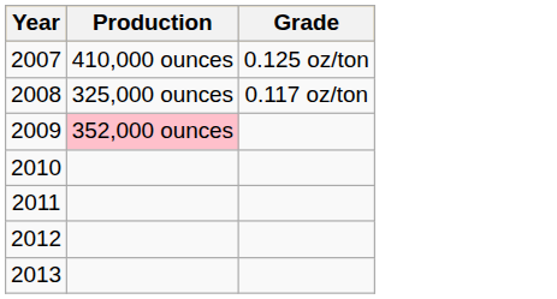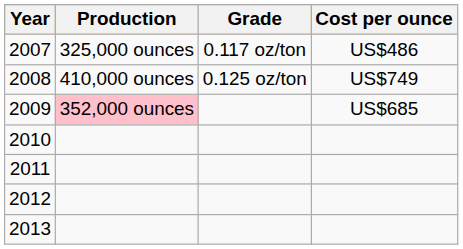 <table class="wikitable">
 <tr style="text-align:center; background:#daa520;">
 <th>Year</th>
 <th>Production</th>
 <th>Grade</th>
+<th>Cost per ounce</th>
 </tr>
 <tr style="text-align:center;">
 <td>2007</td>
-<td>410,000 ounces</td>
-<td>0.125 oz/ton</td>
+<td>325,000 ounces</td>
+<td>0.117 oz/ton</td>
+<td>US$486</td>
 </tr>
 <tr style="text-align:center;">
 <td>2008</td>
-<td>325,000 ounces</td>
-<td>0.117 oz/ton</td>
+<td>410,000 ounces</td>
+<td>0.125 oz/ton</td>
+<td>US$749</td>
 </tr>
 <tr style="text-align:center;">
 <td>2009</td>
 <td style="background: pink;">352,000 ounces</td>
 <td></td>
+<td>US$685</td>
 </tr>
 <tr style="text-align:center;">
 <td>2010</td>
+<td></td>
 <td></td>
 <td></td>
 </tr>
 <tr style="text-align:center;">
 <td>2011</td>
 <td></td>
 <td></td>
+<td></td>
 </tr>
 <tr style="text-align:center;">
 <td>2012</td>
+<td></td>
 <td></td>
 <td></td>
 </tr>
 <tr style="text-align:center;">
 <td>2013</td>
 <td></td>
 <td></td>
+<td></td>
 </tr>
 </table>
